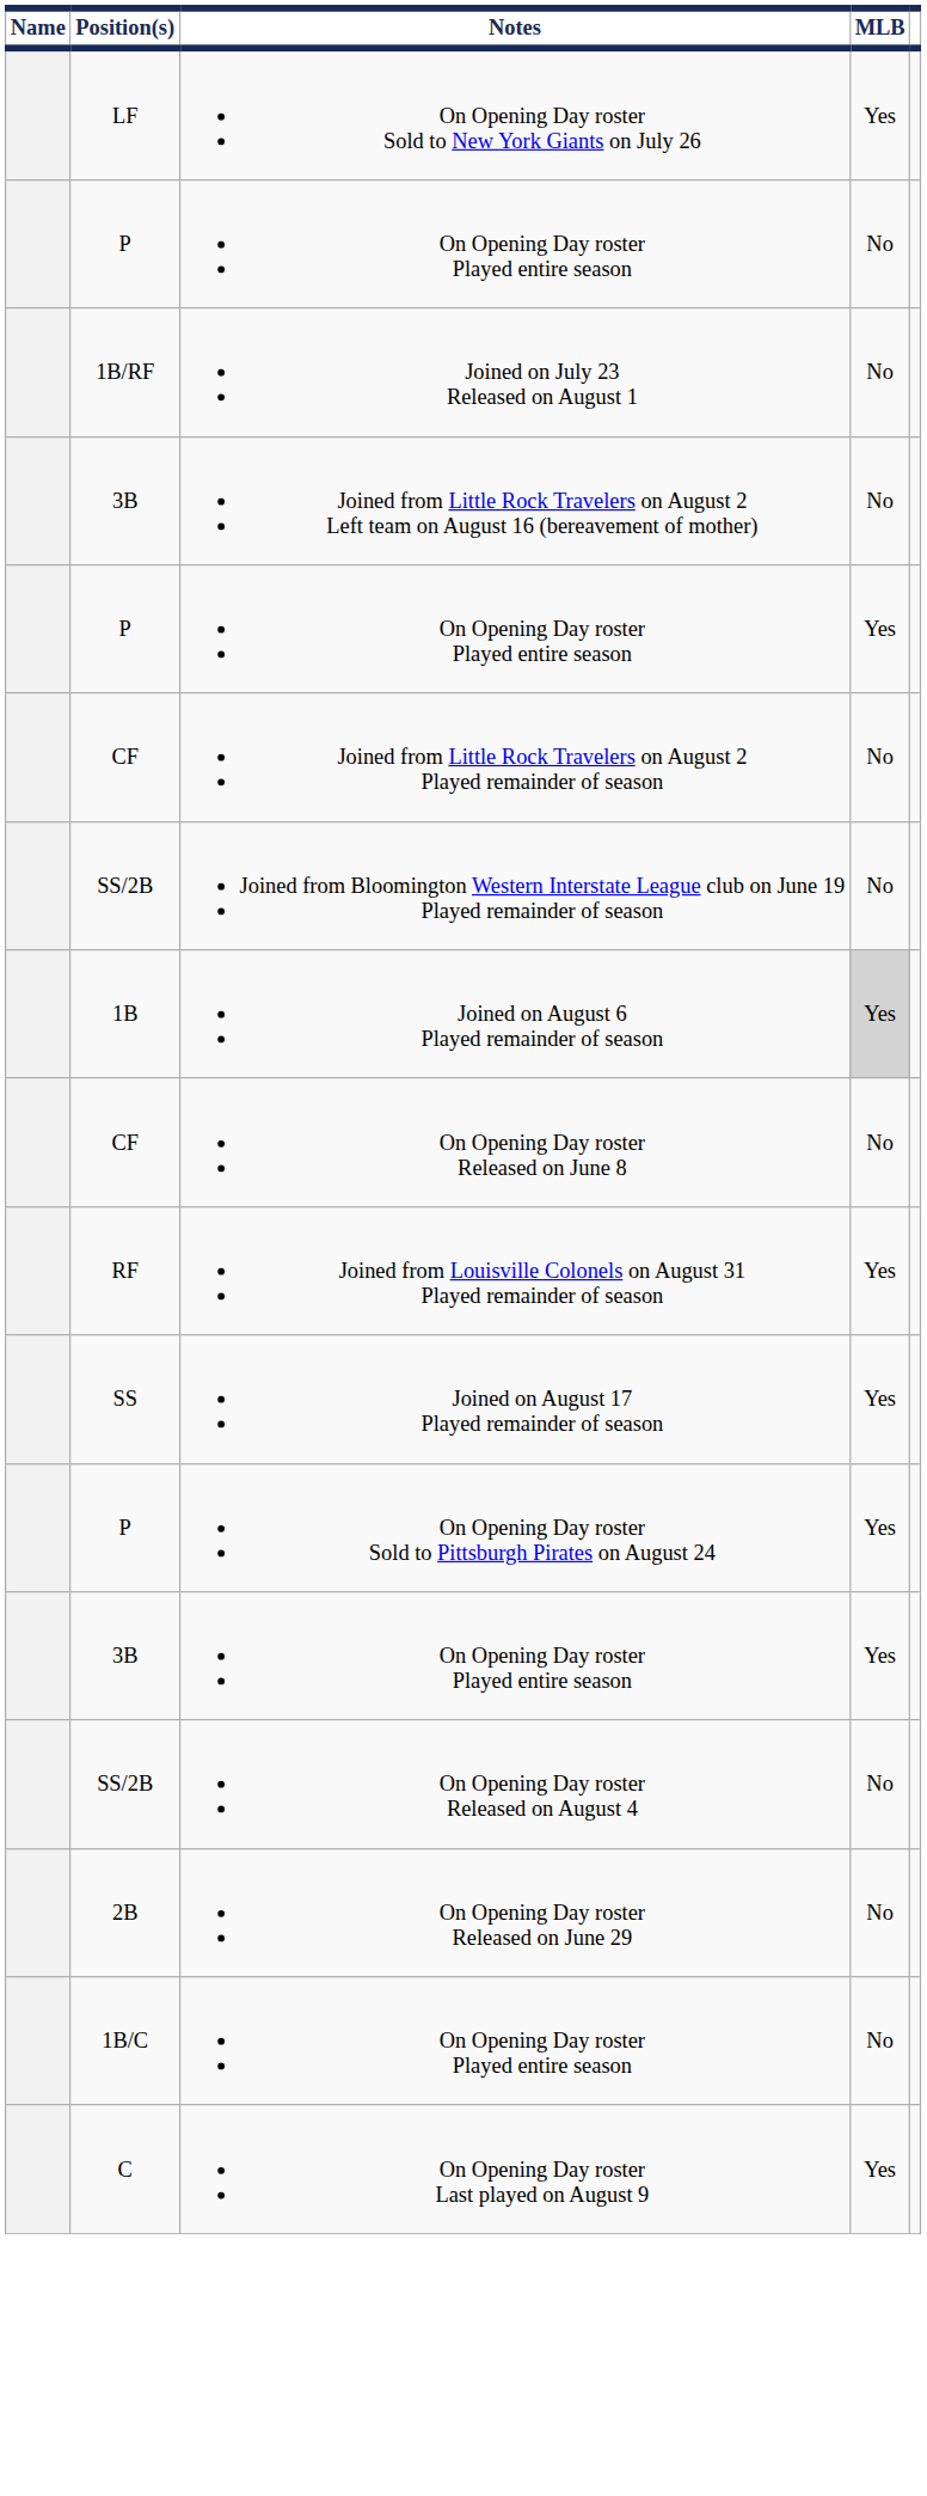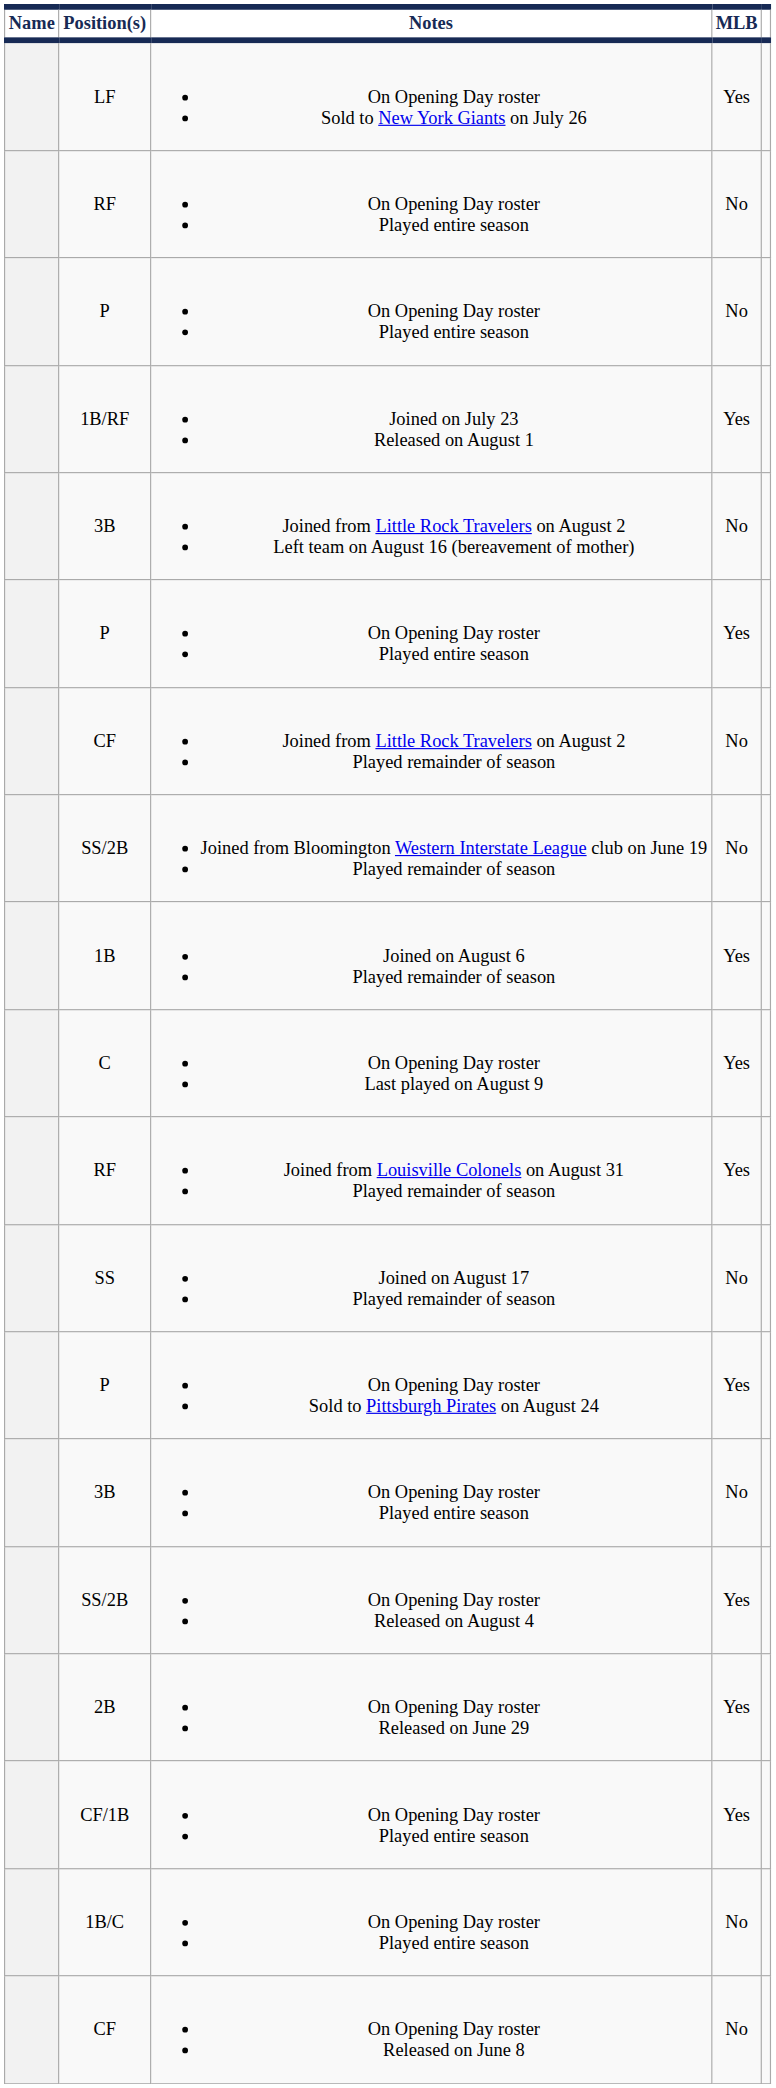 <table class="wikitable sortable plainrowheaders" style="text-align: center;">
 <tr>
 <th scope="col" style="background-color:#ffffff; border-top:#172a55 5px solid; border-bottom:#172a55 5px solid; color:#172a55">Name</th>
 <th scope="col" style="background-color:#ffffff; border-top:#172a55 5px solid; border-bottom:#172a55 5px solid; color:#172a55">Position(s)</th>
 <th scope="col" style="background-color:#ffffff; border-top:#172a55 5px solid; border-bottom:#172a55 5px solid; color:#172a55">Notes</th>
 <th scope="col" style="background-color:#ffffff; border-top:#172a55 5px solid; border-bottom:#172a55 5px solid; color:#172a55">MLB</th>
 <th scope="col" class="unsortable" style="background-color:#ffffff; border-top:#172a55 5px solid; border-bottom:#172a55 5px solid; color:#172a55"></th>
 </tr>
 <tr>
 <th scope="row" style="text-align:center"></th>
 <td>LF</td>
 <td data-sort-value="0425.0726"><br><ul><li>On Opening Day roster</li><li>Sold to <a href='#'>New York Giants</a> on July 26</li></ul></td>
 <td>Yes</td>
 <td></td>
 </tr>
 <tr>
 <th scope="row" style="text-align:center"></th>
+<td>RF</td>
+<td data-sort-value="0425.0903"><br><ul><li>On Opening Day roster</li><li>Played entire season</li></ul></td>
+<td>No</td>
+<td></td>
+</tr>
+<tr>
+<th scope="row" style="text-align:center"></th>
 <td>P</td>
 <td data-sort-value="0425.0903"><br><ul><li>On Opening Day roster</li><li>Played entire season</li></ul></td>
 <td>No</td>
 <td></td>
 </tr>
 <tr>
 <th scope="row" style="text-align:center"></th>
 <td>1B/RF</td>
 <td data-sort-value="0723.0801"><br><ul><li>Joined on July 23</li><li>Released on August 1</li></ul></td>
-<td>No</td>
+<td>Yes</td>
 <td></td>
 </tr>
 <tr>
 <th scope="row" style="text-align:center"></th>
 <td>3B</td>
 <td data-sort-value="0802.0816"><br><ul><li>Joined from <a href='#'>Little Rock Travelers</a> on August 2</li><li>Left team on August 16 (bereavement of mother)</li></ul></td>
 <td>No</td>
 <td></td>
 </tr>
 <tr>
 <th scope="row" style="text-align:center"></th>
 <td>P</td>
 <td data-sort-value="0425.0903"><br><ul><li>On Opening Day roster</li><li>Played entire season</li></ul></td>
 <td>Yes</td>
 <td></td>
 </tr>
 <tr>
 <th scope="row" style="text-align:center"></th>
 <td>CF</td>
 <td data-sort-value="0802.0903"><br><ul><li>Joined from <a href='#'>Little Rock Travelers</a> on August 2</li><li>Played remainder of season</li></ul></td>
 <td>No</td>
 <td></td>
 </tr>
 <tr>
 <th scope="row" style="text-align:center"></th>
 <td>SS/2B</td>
 <td data-sort-value="0619.0903"><br><ul><li>Joined from Bloomington <a href='#'>Western Interstate League</a> club on June 19</li><li>Played remainder of season</li></ul></td>
 <td>No</td>
 <td></td>
 </tr>
 <tr>
 <th scope="row" style="text-align:center"></th>
 <td>1B</td>
 <td data-sort-value="0806.0903"><br><ul><li>Joined on August 6</li><li>Played remainder of season</li></ul></td>
-<td style="background: lightgrey;">Yes</td>
+<td>Yes</td>
 <td></td>
 </tr>
 <tr>
 <th scope="row" style="text-align:center"></th>
-<td>CF</td>
-<td data-sort-value="0425.0608"><br><ul><li>On Opening Day roster</li><li>Released on June 8</li></ul></td>
-<td>No</td>
+<td>C</td>
+<td data-sort-value="0425.0809"><br><ul><li>On Opening Day roster</li><li>Last played on August 9</li></ul></td>
+<td>Yes</td>
 <td></td>
 </tr>
 <tr>
 <th scope="row" style="text-align:center"></th>
 <td>RF</td>
 <td data-sort-value="0831.0903"><br><ul><li>Joined from <a href='#'>Louisville Colonels</a> on August 31</li><li>Played remainder of season</li></ul></td>
 <td>Yes</td>
 <td></td>
 </tr>
 <tr>
 <th scope="row" style="text-align:center"></th>
 <td>SS</td>
 <td data-sort-value="0817.0903"><br><ul><li>Joined on August 17</li><li>Played remainder of season</li></ul></td>
-<td>Yes</td>
+<td>No</td>
 <td></td>
 </tr>
 <tr>
 <th scope="row" style="text-align:center"></th>
 <td>P</td>
 <td data-sort-value="0425.0824"><br><ul><li>On Opening Day roster</li><li>Sold to <a href='#'>Pittsburgh Pirates</a> on August 24</li></ul></td>
 <td>Yes</td>
 <td></td>
 </tr>
 <tr>
 <th scope="row" style="text-align:center"></th>
 <td>3B</td>
 <td data-sort-value="0425.0903"><br><ul><li>On Opening Day roster</li><li>Played entire season</li></ul></td>
-<td>Yes</td>
+<td>No</td>
 <td></td>
 </tr>
 <tr>
 <th scope="row" style="text-align:center"></th>
 <td>SS/2B</td>
 <td data-sort-value="0425.0804"><br><ul><li>On Opening Day roster</li><li>Released on August 4</li></ul></td>
-<td>No</td>
+<td>Yes</td>
 <td></td>
 </tr>
 <tr>
 <th scope="row" style="text-align:center"></th>
 <td>2B</td>
 <td data-sort-value="0425.0629"><br><ul><li>On Opening Day roster</li><li>Released on June 29</li></ul></td>
-<td>No</td>
+<td>Yes</td>
+<td></td>
+</tr>
+<tr>
+<th scope="row" style="text-align:center"></th>
+<td>CF/1B</td>
+<td data-sort-value="0425.0903"><br><ul><li>On Opening Day roster</li><li>Played entire season</li></ul></td>
+<td>Yes</td>
 <td></td>
 </tr>
 <tr>
 <th scope="row" style="text-align:center"></th>
 <td>1B/C</td>
 <td data-sort-value="0425.0903"><br><ul><li>On Opening Day roster</li><li>Played entire season</li></ul></td>
 <td>No</td>
 <td></td>
 </tr>
 <tr>
 <th scope="row" style="text-align:center"></th>
-<td>C</td>
-<td data-sort-value="0425.0809"><br><ul><li>On Opening Day roster</li><li>Last played on August 9</li></ul></td>
-<td>Yes</td>
+<td>CF</td>
+<td data-sort-value="0425.0608"><br><ul><li>On Opening Day roster</li><li>Released on June 8</li></ul></td>
+<td>No</td>
 <td></td>
 </tr>
 </table>
